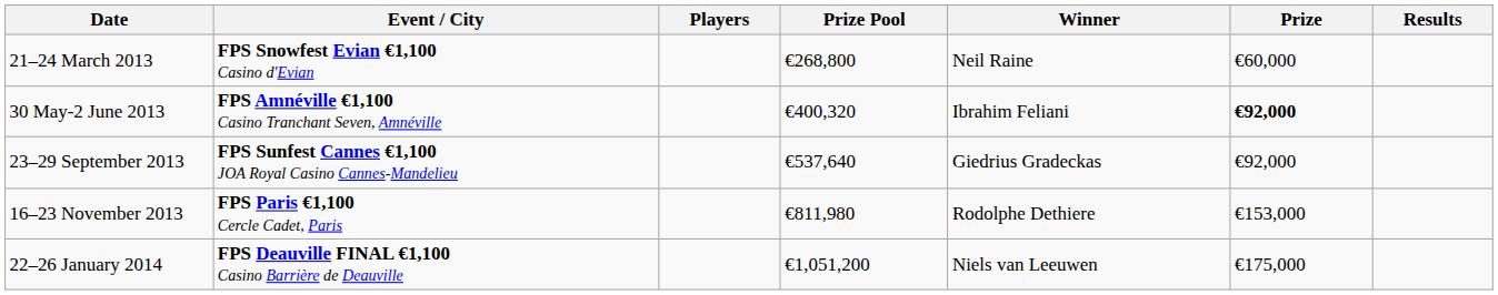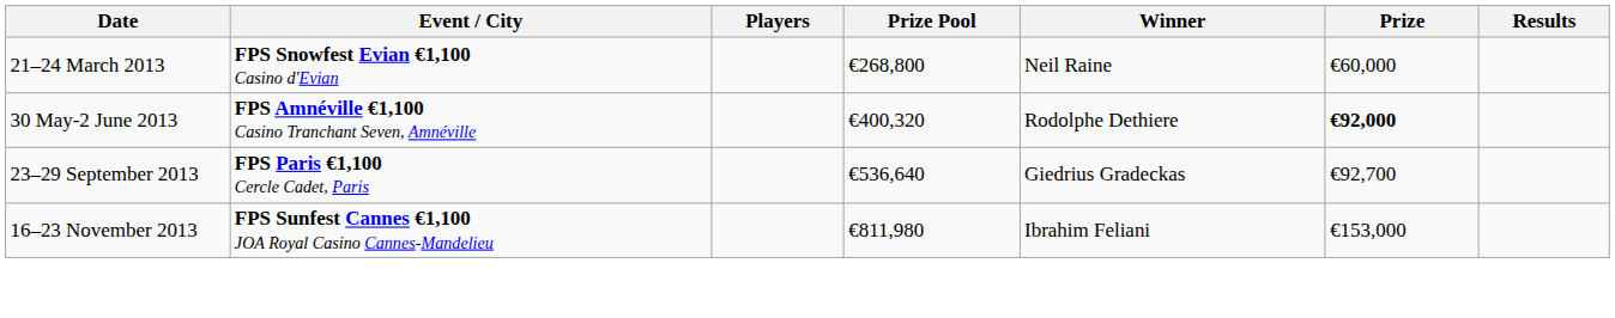 <table class="wikitable" width="100%">
 <tr>
 <th width="14%">Date</th>
 <th !width="16%">Event / City</th>
 <th !width="11%">Players</th>
 <th !width="14%">Prize Pool</th>
 <th !width="18%">Winner</th>
 <th !width="14%">Prize</th>
 <th !width="11%">Results</th>
 </tr>
 <tr>
 <td>21–24 March 2013</td>
 <td> <strong>FPS Snowfest <a href='#'>Evian</a> €1,100</strong><br><small><em>Casino d'<a href='#'>Evian</a></em></small></td>
 <td></td>
 <td>€268,800</td>
 <td> Neil Raine</td>
 <td>€60,000</td>
 <td></td>
 </tr>
 <tr>
 <td>30 May-2 June 2013</td>
 <td> <strong>FPS <a href='#'>Amnéville</a> €1,100</strong><br><small><em>Casino Tranchant Seven, <a href='#'>Amnéville</a></em></small></td>
 <td></td>
 <td>€400,320</td>
-<td> Ibrahim Feliani</td>
+<td>Rodolphe Dethiere</td>
 <td><strong>€92,000</strong></td>
 <td></td>
 </tr>
 <tr>
 <td>23–29 September 2013</td>
-<td> <strong>FPS Sunfest <a href='#'>Cannes</a> €1,100</strong><br><small><em>JOA Royal Casino <a href='#'>Cannes</a>-<a href='#'>Mandelieu</a></em></small></td>
+<td> <strong>FPS <a href='#'>Paris</a> €1,100</strong><br><small><em>Cercle Cadet, <a href='#'>Paris</a></em></small></td>
 <td></td>
-<td>€537,640</td>
+<td>€536,640</td>
 <td> Giedrius Gradeckas</td>
-<td>€92,000</td>
+<td>€92,700</td>
 <td></td>
 </tr>
 <tr>
 <td>16–23 November 2013</td>
-<td> <strong>FPS <a href='#'>Paris</a> €1,100</strong><br><small><em>Cercle Cadet, <a href='#'>Paris</a></em></small></td>
+<td> <strong>FPS Sunfest <a href='#'>Cannes</a> €1,100</strong><br><small><em>JOA Royal Casino <a href='#'>Cannes</a>-<a href='#'>Mandelieu</a></em></small></td>
 <td></td>
 <td>€811,980</td>
-<td>Rodolphe Dethiere</td>
+<td> Ibrahim Feliani</td>
 <td>€153,000</td>
 <td></td>
 </tr>
-<tr>
-<td>22–26 January 2014</td>
-<td> <strong>FPS <a href='#'>Deauville</a> FINAL €1,100</strong><br><small><em>Casino <a href='#'>Barrière</a> de <a href='#'>Deauville</a></em></small></td>
-<td></td>
-<td>€1,051,200</td>
-<td> Niels van Leeuwen</td>
-<td>€175,000</td>
-<td></td>
-</tr>
 </table>
